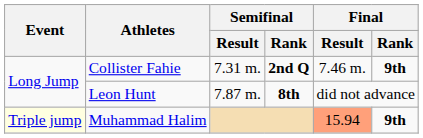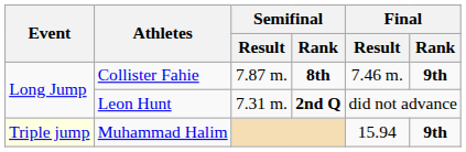 <table class="wikitable" border="1" style="font-size:90%">
 <tr>
 <th rowspan=2>Event</th>
 <th rowspan=2>Athletes</th>
 <th colspan=2>Semifinal</th>
 <th colspan=2>Final</th>
 </tr>
 <tr>
 <th>Result</th>
 <th>Rank</th>
 <th>Result</th>
 <th>Rank</th>
 </tr>
 <tr>
 <td rowspan=2><a href='#'>Long Jump</a></td>
 <td><a href='#'>Collister Fahie</a></td>
-<td align=center>7.31 m.</td>
-<td align=center><strong>2nd Q</strong></td>
+<td align=center>7.87 m.</td>
+<td align=center><strong>8th</strong></td>
 <td align=center>7.46 m.</td>
 <td align=center><strong>9th</strong></td>
 </tr>
 <tr>
 <td><a href='#'>Leon Hunt</a></td>
-<td align=center>7.87 m.</td>
-<td align=center><strong>8th</strong></td>
+<td align=center>7.31 m.</td>
+<td align=center><strong>2nd Q</strong></td>
 <td align=center colspan="4">did not advance</td>
 </tr>
 <tr>
 <td style="background: lightyellow;"><a href='#'>Triple jump</a></td>
 <td><a href='#'>Muhammad Halim</a></td>
 <td colspan=2 bgcolor=wheat></td>
-<td align=center style="background: lightsalmon;">15.94</td>
+<td align=center>15.94</td>
 <td align=center><strong>9th</strong></td>
 </tr>
 </table>
